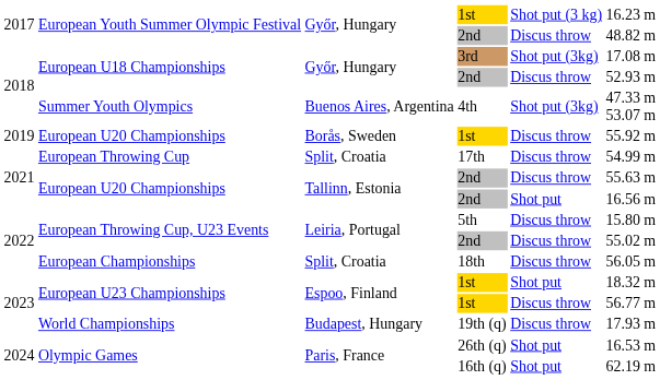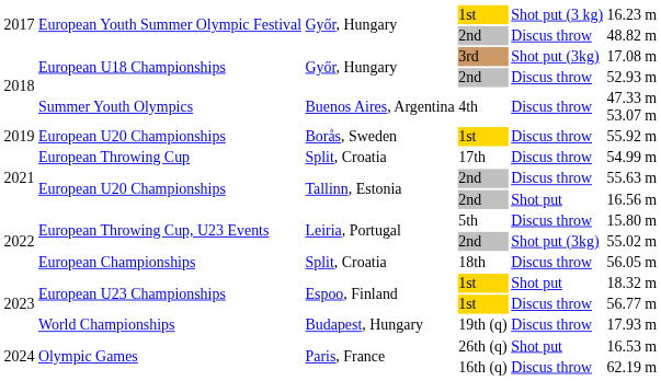 <table>
 <tr>
 <td rowspan="2">2017</td>
 <td rowspan="2"><a href='#'>European Youth Summer Olympic Festival</a></td>
 <td rowspan="2"><a href='#'>Győr</a>, Hungary</td>
 <td bgcolor="gold">1st</td>
 <td><a href='#'>Shot put (3 kg)</a></td>
 <td>16.23 m</td>
 <td></td>
 </tr>
 <tr>
 <td bgcolor="silver">2nd</td>
 <td><a href='#'>Discus throw</a></td>
 <td>48.82 m</td>
 <td></td>
 </tr>
 <tr>
 <td rowspan="3">2018</td>
 <td rowspan="2"><a href='#'>European U18 Championships</a></td>
 <td rowspan="2"><a href='#'>Győr</a>, Hungary</td>
 <td bgcolor="#cc9966">3rd</td>
 <td><a href='#'>Shot put (3kg)</a></td>
 <td>17.08 m</td>
 <td></td>
 </tr>
 <tr>
 <td bgcolor="silver">2nd</td>
 <td><a href='#'>Discus throw</a></td>
 <td>52.93 m</td>
 <td></td>
 </tr>
 <tr>
 <td><a href='#'>Summer Youth Olympics</a></td>
 <td><a href='#'>Buenos Aires</a>, Argentina</td>
 <td>4th</td>
-<td><a href='#'>Shot put (3kg)</a></td>
+<td><a href='#'>Discus throw</a></td>
 <td>47.33 m<br>53.07 m</td>
 <td></td>
 </tr>
 <tr>
 <td>2019</td>
 <td><a href='#'>European U20 Championships</a></td>
 <td><a href='#'>Borås</a>, Sweden</td>
 <td bgcolor="gold">1st</td>
 <td><a href='#'>Discus throw</a></td>
 <td>55.92 m</td>
 <td></td>
 </tr>
 <tr>
 <td rowspan="3">2021</td>
 <td><a href='#'>European Throwing Cup</a></td>
 <td><a href='#'>Split</a>, Croatia</td>
 <td>17th</td>
 <td><a href='#'>Discus throw</a></td>
 <td>54.99 m</td>
 <td></td>
 </tr>
 <tr>
 <td rowspan="2"><a href='#'>European U20 Championships</a></td>
 <td rowspan="2"><a href='#'>Tallinn</a>, Estonia</td>
 <td bgcolor="silver">2nd</td>
 <td><a href='#'>Discus throw</a></td>
 <td>55.63 m</td>
 <td></td>
 </tr>
 <tr>
 <td bgcolor="silver">2nd</td>
 <td><a href='#'>Shot put</a></td>
 <td>16.56 m</td>
 <td></td>
 </tr>
 <tr>
 <td rowspan="3">2022</td>
 <td rowspan="2"><a href='#'>European Throwing Cup, U23 Events</a></td>
 <td rowspan="2"><a href='#'>Leiria</a>, Portugal</td>
 <td>5th</td>
 <td><a href='#'>Discus throw</a></td>
 <td>15.80 m</td>
 <td></td>
 </tr>
 <tr>
 <td bgcolor="silver">2nd</td>
-<td><a href='#'>Discus throw</a></td>
+<td><a href='#'>Shot put (3kg)</a></td>
 <td>55.02 m</td>
 <td></td>
 </tr>
 <tr>
 <td><a href='#'>European Championships</a></td>
 <td><a href='#'>Split</a>, Croatia</td>
 <td>18th</td>
 <td><a href='#'>Discus throw</a></td>
 <td>56.05 m</td>
 <td></td>
 </tr>
 <tr>
 <td rowspan="3">2023</td>
 <td rowspan="2"><a href='#'>European U23 Championships</a></td>
 <td rowspan="2"><a href='#'>Espoo</a>, Finland</td>
 <td bgcolor="gold">1st</td>
 <td><a href='#'>Shot put</a></td>
 <td>18.32 m</td>
 <td></td>
 </tr>
 <tr>
 <td bgcolor="gold">1st</td>
 <td><a href='#'>Discus throw</a></td>
 <td>56.77 m</td>
 <td></td>
 </tr>
 <tr>
 <td><a href='#'>World Championships</a></td>
 <td><a href='#'>Budapest</a>, Hungary</td>
 <td>19th (q)</td>
 <td><a href='#'>Discus throw</a></td>
 <td>17.93 m</td>
 </tr>
 <tr>
 <td rowspan=2>2024</td>
 <td rowspan=2><a href='#'>Olympic Games</a></td>
 <td rowspan=2><a href='#'>Paris</a>, France</td>
 <td>26th (q)</td>
 <td><a href='#'>Shot put</a></td>
 <td>16.53 m</td>
 <td></td>
 </tr>
 <tr>
 <td>16th (q)</td>
-<td><a href='#'>Shot put</a></td>
+<td><a href='#'>Discus throw</a></td>
 <td>62.19 m</td>
 <td></td>
 </tr>
 </table>
